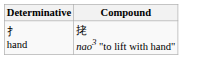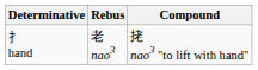 <table class=wikitable align="center">
 <tr>
 <th>Determinative</th>
+<th>Rebus</th>
 <th>Compound</th>
 </tr>
 <tr>
 <td><span>扌</span><br>hand</td>
+<td><span>老</span><br><em>nao<sup>3</sup></em></td>
 <td><span>㧯</span><br><em>nao<sup>3</sup></em> "to lift with hand"</td>
 </tr>
 </table>
